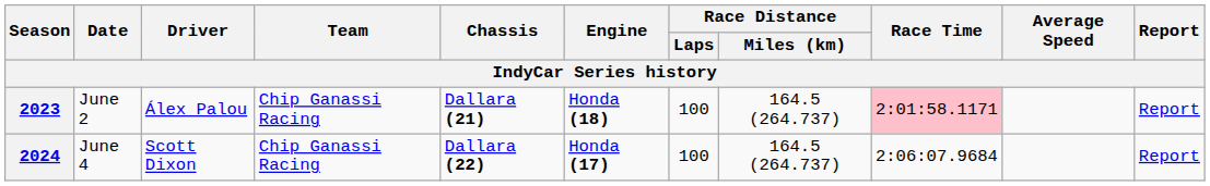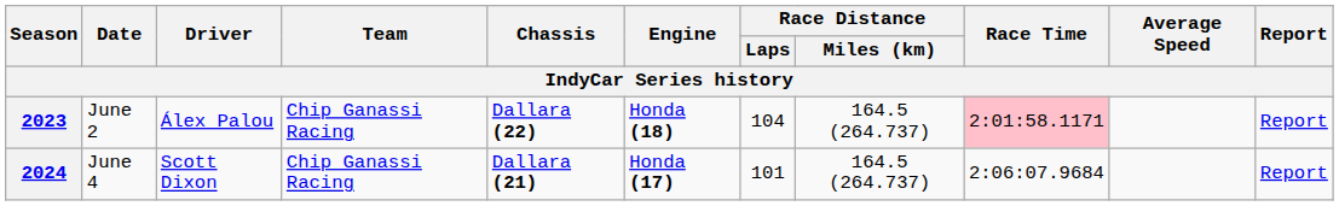 <table class="wikitable" style="font-size: 95%;">
 <tr>
 <th rowspan="2">Season</th>
 <th rowspan="2">Date</th>
 <th rowspan="2">Driver</th>
 <th rowspan="2">Team</th>
 <th rowspan="2">Chassis</th>
 <th rowspan="2">Engine</th>
 <th colspan="2">Race Distance</th>
 <th rowspan="2">Race Time</th>
 <th rowspan="2">Average Speed</th>
 <th rowspan="2">Report</th>
 </tr>
 <tr>
 <th>Laps</th>
 <th>Miles (km)</th>
 </tr>
 <tr>
 <th colspan=11>IndyCar Series history</th>
 </tr>
 <tr>
 <th><a href='#'>2023</a></th>
 <td>June 2</td>
 <td> <a href='#'>Álex Palou</a></td>
 <td><a href='#'>Chip Ganassi Racing</a></td>
-<td><a href='#'>Dallara</a> <strong>(21)</strong></td>
+<td><a href='#'>Dallara</a> <strong>(22)</strong></td>
 <td><a href='#'>Honda</a> <strong>(18)</strong></td>
-<td style="text-align:center;">100</td>
+<td style="text-align:center;">104</td>
 <td style="text-align:center;">164.5 (264.737)</td>
 <td style="background: pink; text-align:center;">2:01:58.1171</td>
 <td style="text-align:center;"></td>
 <td><a href='#'>Report</a></td>
 </tr>
 <tr>
 <th><a href='#'>2024</a></th>
 <td>June 4</td>
 <td> <a href='#'>Scott Dixon</a></td>
 <td><a href='#'>Chip Ganassi Racing</a></td>
-<td><a href='#'>Dallara</a> <strong>(22)</strong></td>
+<td><a href='#'>Dallara</a> <strong>(21)</strong></td>
 <td><a href='#'>Honda</a> <strong>(17)</strong></td>
-<td style="text-align:center;">100</td>
+<td style="text-align:center;">101</td>
 <td style="text-align:center;">164.5 (264.737)</td>
 <td style="text-align:center;">2:06:07.9684</td>
 <td style="text-align:center;"></td>
 <td><a href='#'>Report</a></td>
 </tr>
 </table>
